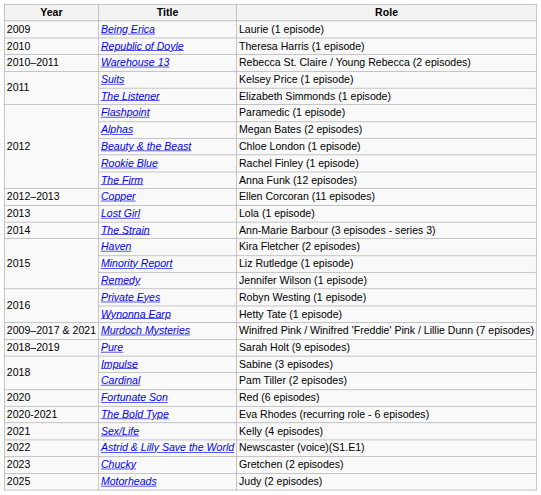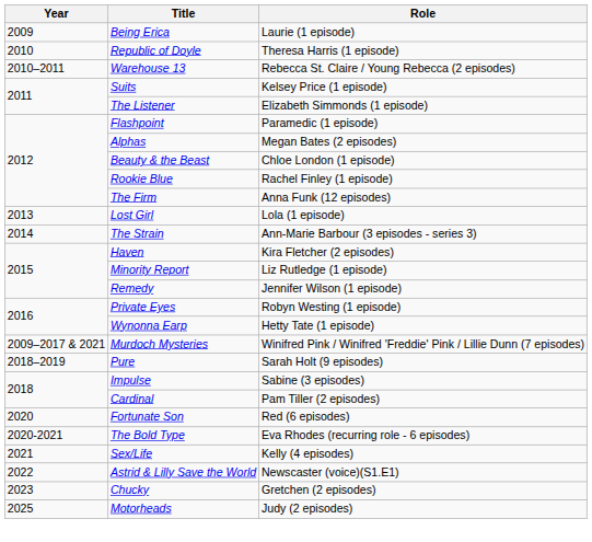 <table class="wikitable sortable">
 <tr>
 <th>Year</th>
 <th>Title</th>
 <th>Role</th>
 </tr>
 <tr>
 <td>2009</td>
 <td><em><a href='#'>Being Erica</a> </em></td>
 <td>Laurie (1 episode)</td>
 </tr>
 <tr>
 <td>2010</td>
 <td><em><a href='#'>Republic of Doyle</a></em></td>
 <td>Theresa Harris (1 episode)</td>
 </tr>
 <tr>
 <td>2010–2011</td>
 <td><em><a href='#'>Warehouse 13</a></em> </td>
 <td>Rebecca St. Claire / Young Rebecca (2 episodes)</td>
 </tr>
 <tr>
 <td rowspan="2">2011</td>
 <td><em><a href='#'>Suits</a></em></td>
 <td>Kelsey Price (1 episode) </td>
 </tr>
 <tr>
 <td data-sort-value="Listener, The"><em><a href='#'>The Listener</a></em></td>
 <td>Elizabeth Simmonds (1 episode)</td>
 </tr>
 <tr>
 <td rowspan="5">2012</td>
 <td><em><a href='#'>Flashpoint</a></em></td>
 <td>Paramedic (1 episode)  </td>
 </tr>
 <tr>
 <td><em><a href='#'>Alphas</a></em></td>
 <td>Megan Bates (2 episodes) </td>
 </tr>
 <tr>
 <td><em><a href='#'>Beauty & the Beast</a> </em></td>
 <td>Chloe London (1 episode)</td>
 </tr>
 <tr>
 <td><em><a href='#'>Rookie Blue</a></em></td>
 <td>Rachel Finley (1 episode)  </td>
 </tr>
 <tr>
 <td data-sort-value="Firm, The"><em><a href='#'>The Firm</a></em></td>
 <td>Anna Funk (12 episodes) </td>
-</tr>
-<tr>
-<td>2012–2013</td>
-<td><em><a href='#'>Copper</a></em></td>
-<td>Ellen Corcoran (11 episodes) </td>
 </tr>
 <tr>
 <td>2013</td>
 <td><em><a href='#'>Lost Girl</a></em></td>
 <td>Lola (1 episode)</td>
 </tr>
 <tr>
 <td>2014</td>
 <td data-sort-value="Strain, The"><em><a href='#'>The Strain</a></em></td>
 <td>Ann-Marie Barbour (3 episodes - series 3) </td>
 </tr>
 <tr>
 <td rowspan="3">2015</td>
 <td><em><a href='#'>Haven</a></em></td>
 <td>Kira Fletcher (2 episodes)</td>
 </tr>
 <tr>
 <td><em><a href='#'>Minority Report</a></em></td>
 <td>Liz Rutledge (1 episode)</td>
 </tr>
 <tr>
 <td><em><a href='#'>Remedy</a></em></td>
 <td>Jennifer Wilson (1 episode)</td>
 </tr>
 <tr>
 <td rowspan="2">2016</td>
 <td><em><a href='#'>Private Eyes</a></em></td>
 <td>Robyn Westing (1 episode)</td>
 </tr>
 <tr>
 <td><em><a href='#'>Wynonna Earp</a></em></td>
 <td>Hetty Tate (1 episode)</td>
 </tr>
 <tr>
 <td>2009–2017 & 2021</td>
 <td><em><a href='#'>Murdoch Mysteries</a></em></td>
 <td>Winifred Pink / Winifred 'Freddie' Pink / Lillie Dunn (7 episodes) </td>
 </tr>
 <tr>
 <td>2018–2019</td>
 <td><em><a href='#'>Pure</a></em></td>
 <td>Sarah Holt (9 episodes) </td>
 </tr>
 <tr>
 <td rowspan="2">2018</td>
 <td><em><a href='#'>Impulse</a></em></td>
 <td>Sabine (3 episodes)</td>
 </tr>
 <tr>
 <td><em><a href='#'>Cardinal</a></em> </td>
 <td>Pam Tiller (2 episodes)</td>
 </tr>
 <tr>
 <td>2020</td>
 <td><em><a href='#'>Fortunate Son</a></em></td>
 <td>Red (6 episodes) </td>
 </tr>
 <tr>
 <td>2020-2021</td>
 <td data-sort-value="Bold Type, The"><em><a href='#'>The Bold Type</a></em></td>
 <td>Eva Rhodes (recurring role - 6 episodes) </td>
 </tr>
 <tr>
 <td>2021</td>
 <td><em><a href='#'>Sex/Life</a></em></td>
 <td>Kelly (4 episodes)</td>
 </tr>
 <tr>
 <td>2022</td>
 <td><em><a href='#'>Astrid & Lilly Save the World</a></em></td>
 <td>Newscaster (voice)(S1.E1)</td>
 </tr>
 <tr>
 <td>2023</td>
 <td><em><a href='#'>Chucky</a></em></td>
 <td>Gretchen (2 episodes)</td>
 </tr>
 <tr>
 <td>2025</td>
 <td><em><a href='#'>Motorheads</a></em></td>
 <td>Judy (2 episodes)</td>
 </tr>
 </table>
